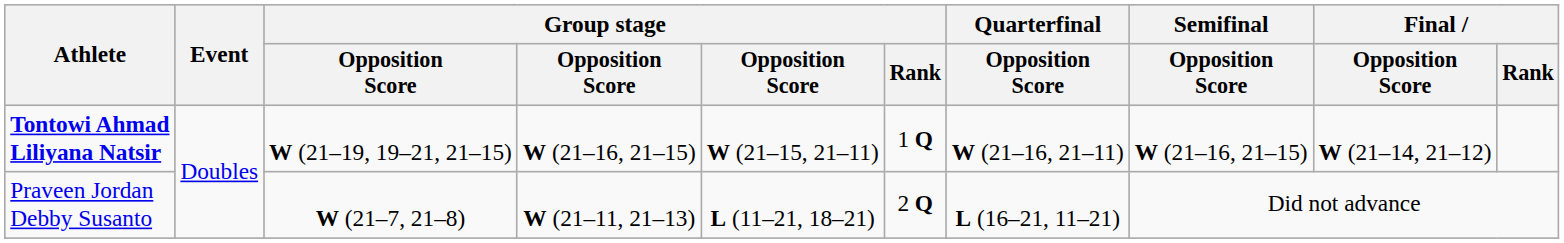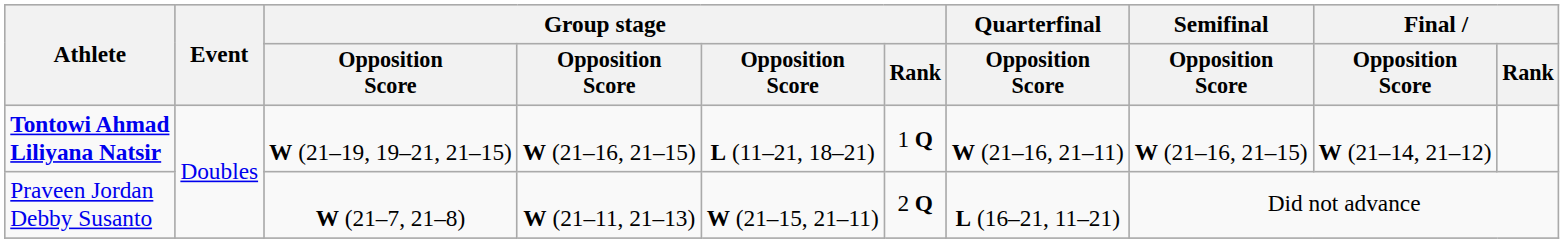 <table class="wikitable" style="font-size:90%">
 <tr>
 <th rowspan=2>Athlete</th>
 <th rowspan=2>Event</th>
 <th colspan=4>Group stage</th>
 <th>Quarterfinal</th>
 <th>Semifinal</th>
 <th colspan=2>Final / </th>
 </tr>
 <tr style="font-size:95%">
 <th>Opposition<br>Score</th>
 <th>Opposition<br>Score</th>
 <th>Opposition<br>Score</th>
 <th>Rank</th>
 <th>Opposition<br>Score</th>
 <th>Opposition<br>Score</th>
 <th>Opposition<br>Score</th>
 <th>Rank</th>
 </tr>
 <tr align=center>
 <td align=left><strong><a href='#'>Tontowi Ahmad</a><br><a href='#'>Liliyana Natsir</a></strong></td>
 <td align=left rowspan=2><a href='#'>Doubles</a></td>
 <td><br><strong>W</strong> (21–19, 19–21, 21–15)</td>
 <td><br><strong>W</strong> (21–16, 21–15)</td>
-<td><br><strong>W</strong> (21–15, 21–11)</td>
+<td><br><strong>L</strong> (11–21, 18–21)</td>
 <td>1 <strong>Q</strong></td>
 <td><br><strong>W</strong> (21–16, 21–11)</td>
 <td><br><strong>W</strong> (21–16, 21–15)</td>
 <td><br><strong>W</strong> (21–14, 21–12)</td>
 <td></td>
 </tr>
 <tr align=center>
 <td align=left><a href='#'>Praveen Jordan</a><br><a href='#'>Debby Susanto</a></td>
 <td><br><strong>W</strong> (21–7, 21–8)</td>
 <td><br><strong>W</strong> (21–11, 21–13)</td>
-<td><br><strong>L</strong> (11–21, 18–21)</td>
+<td><br><strong>W</strong> (21–15, 21–11)</td>
 <td>2 <strong>Q</strong></td>
 <td><br><strong>L</strong> (16–21, 11–21)</td>
 <td colspan=3>Did not advance</td>
 </tr>
 </table>
